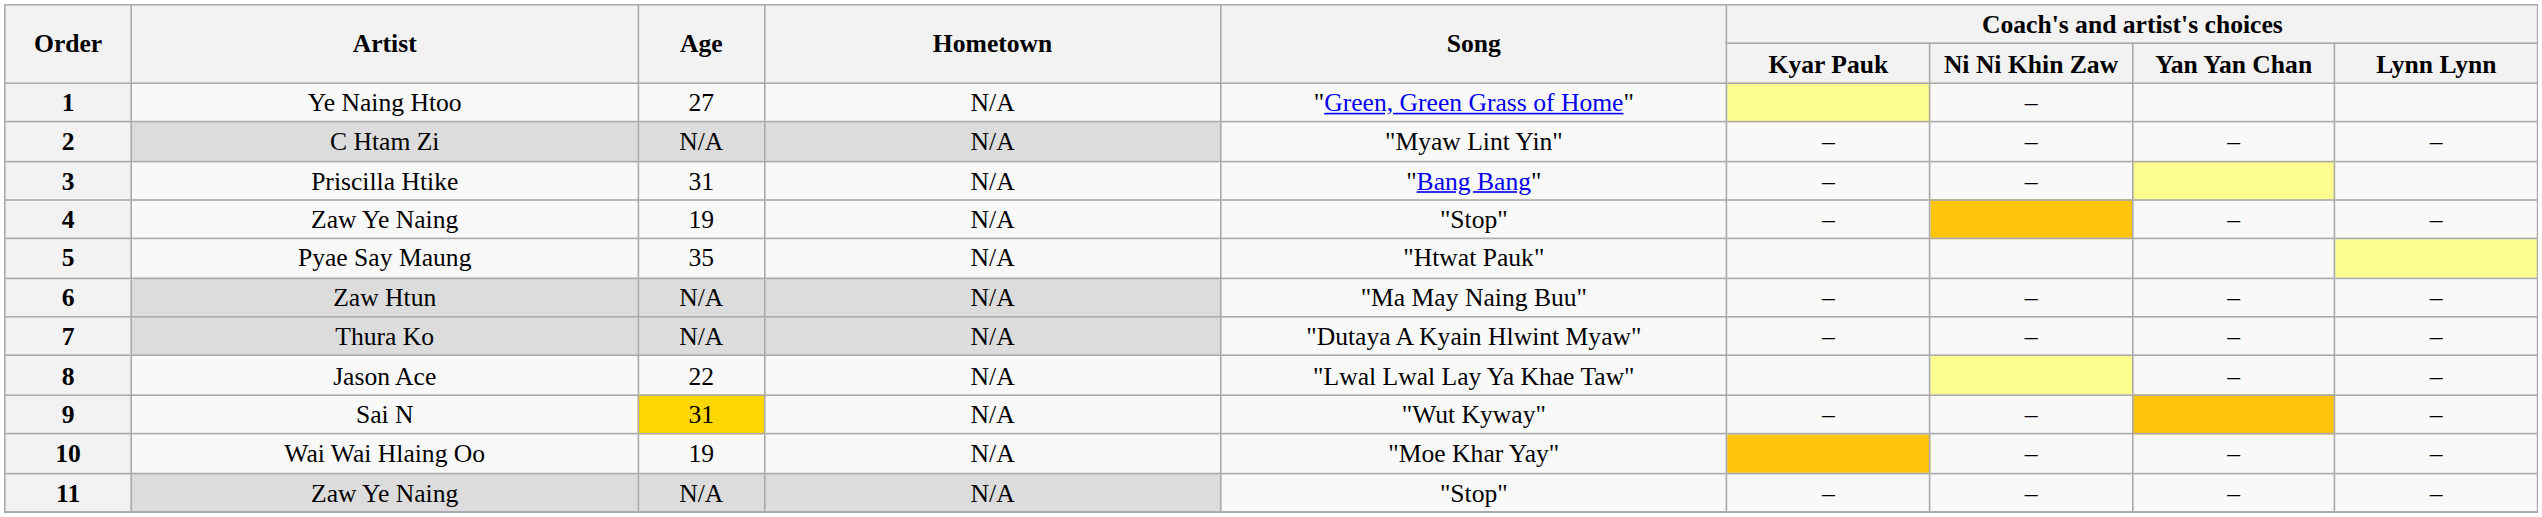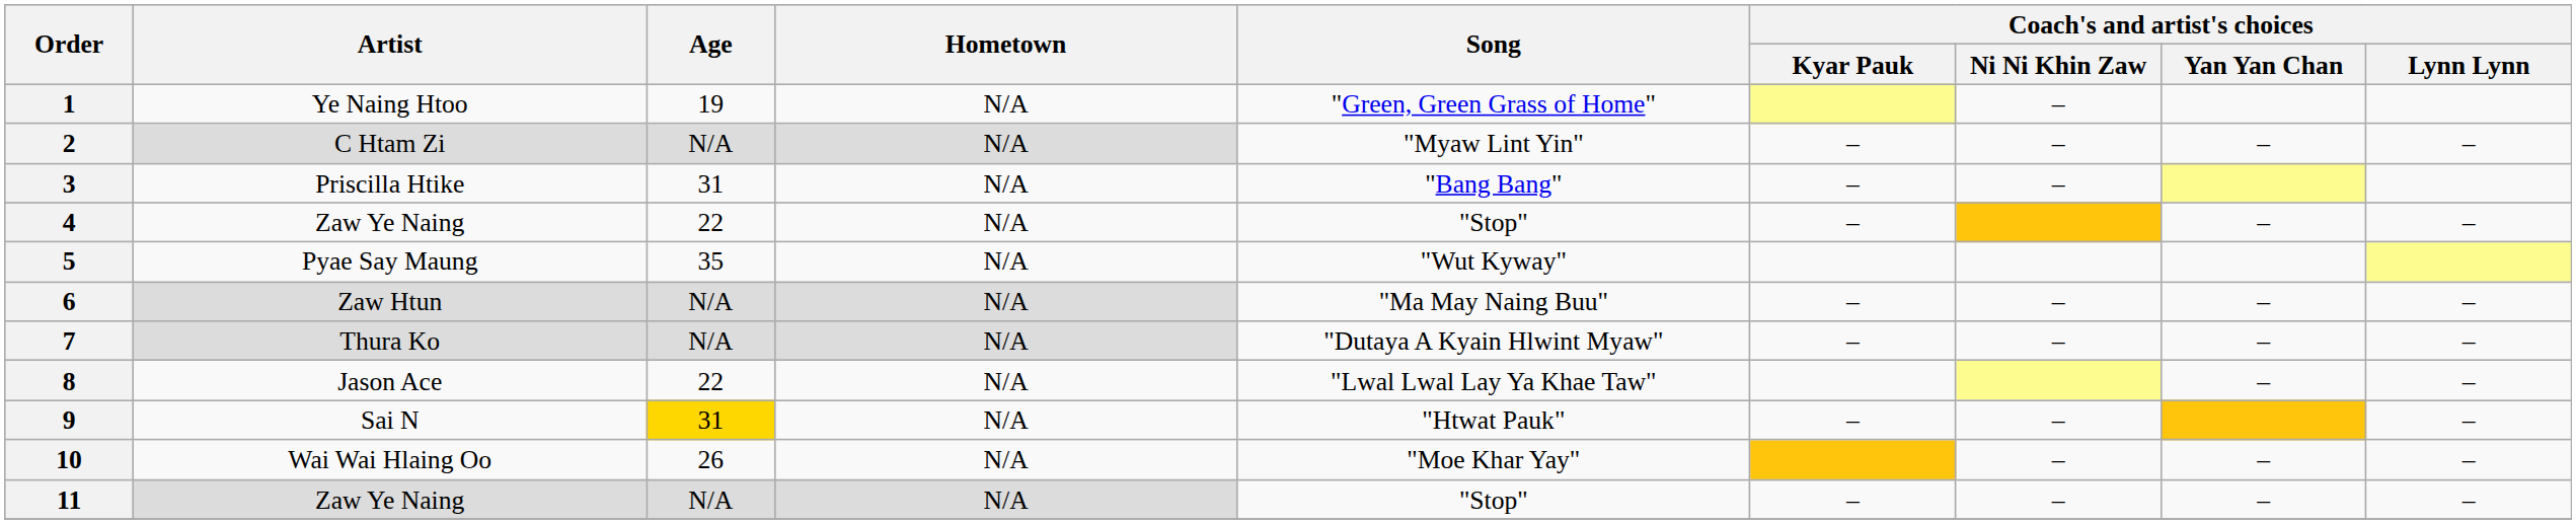 <table class="wikitable" style="text-align:center; line-height:17px; width:100%;">
 <tr>
 <th scope="col" rowspan="2" width="05%">Order</th>
 <th scope="col" rowspan="2" width="20%">Artist</th>
 <th scope="col" rowspan="2" width="05%">Age</th>
 <th scope="col" rowspan="2" width="18%">Hometown</th>
 <th scope="col" rowspan="2" width="20%">Song</th>
 <th scope="col" colspan="4" width="32%">Coach's and artist's choices</th>
 </tr>
 <tr>
 <th width="08%">Kyar Pauk</th>
 <th width="08%">Ni Ni Khin Zaw</th>
 <th width="08%">Yan Yan Chan</th>
 <th width="08%">Lynn Lynn</th>
 </tr>
 <tr>
 <th>1</th>
 <td>Ye Naing Htoo</td>
-<td>27</td>
+<td>19</td>
 <td>N/A</td>
 <td>"<a href='#'>Green, Green Grass of Home</a>"</td>
 <td style="background:#fdfc8f;"><strong></strong></td>
 <td>–</td>
 <td><strong></strong></td>
 <td><strong></strong></td>
 </tr>
 <tr>
 <th>2</th>
 <td style="background:#DCDCDC;">C Htam Zi</td>
 <td style="background:#DCDCDC;">N/A</td>
 <td style="background:#DCDCDC;">N/A</td>
 <td>"Myaw Lint Yin"</td>
 <td>–</td>
 <td>–</td>
 <td>–</td>
 <td>–</td>
 </tr>
 <tr>
 <th>3</th>
 <td>Priscilla Htike</td>
 <td>31</td>
 <td>N/A</td>
 <td>"<a href='#'>Bang Bang</a>"</td>
 <td>–</td>
 <td>–</td>
 <td style="background:#fdfc8f;"><strong></strong></td>
 <td><strong></strong></td>
 </tr>
 <tr>
 <th>4</th>
 <td>Zaw Ye Naing</td>
-<td>19</td>
+<td>22</td>
 <td>N/A</td>
 <td>"Stop"</td>
 <td>–</td>
 <td style="background:#FFC40C;"><strong></strong></td>
 <td>–</td>
 <td>–</td>
 </tr>
 <tr>
 <th>5</th>
 <td>Pyae Say Maung</td>
 <td>35</td>
 <td>N/A</td>
-<td>"Htwat Pauk"</td>
+<td>"Wut Kyway"</td>
 <td><strong></strong></td>
 <td><strong></strong></td>
 <td><strong></strong></td>
 <td style="background:#fdfc8f;"><br><strong></strong></td>
 </tr>
 <tr>
 <th>6</th>
 <td style="background:#DCDCDC;">Zaw Htun</td>
 <td style="background:#DCDCDC;">N/A</td>
 <td style="background:#DCDCDC;">N/A</td>
 <td>"Ma May Naing Buu"</td>
 <td>–</td>
 <td>–</td>
 <td>–</td>
 <td>–</td>
 </tr>
 <tr>
 <th>7</th>
 <td style="background:#DCDCDC;">Thura Ko</td>
 <td style="background:#DCDCDC;">N/A</td>
 <td style="background:#DCDCDC;">N/A</td>
 <td>"Dutaya A Kyain Hlwint Myaw"</td>
 <td>–</td>
 <td>–</td>
 <td>–</td>
 <td>–</td>
 </tr>
 <tr>
 <th>8</th>
 <td>Jason Ace</td>
 <td>22</td>
 <td>N/A</td>
 <td>"Lwal Lwal Lay Ya Khae Taw"</td>
 <td><strong></strong></td>
 <td style="background:#fdfc8f;"><strong></strong></td>
 <td>–</td>
 <td>–</td>
 </tr>
 <tr>
 <th>9</th>
 <td>Sai N</td>
 <td style="background: gold;">31</td>
 <td>N/A</td>
-<td>"Wut Kyway"</td>
+<td>"Htwat Pauk"</td>
 <td>–</td>
 <td>–</td>
 <td style="background:#FFC40C;"><strong></strong></td>
 <td>–</td>
 </tr>
 <tr>
 <th>10</th>
 <td>Wai Wai Hlaing Oo</td>
-<td>19</td>
+<td>26</td>
 <td>N/A</td>
 <td>"Moe Khar Yay"</td>
 <td style="background:#FFC40C;"><strong></strong></td>
 <td>–</td>
 <td>–</td>
 <td>–</td>
 </tr>
 <tr>
 <th>11</th>
 <td style="background:#DCDCDC;">Zaw Ye Naing</td>
 <td style="background:#DCDCDC;">N/A</td>
 <td style="background:#DCDCDC;">N/A</td>
 <td>"Stop"</td>
 <td>–</td>
 <td>–</td>
 <td>–</td>
 <td>–</td>
 </tr>
 <tr>
 </tr>
 </table>
